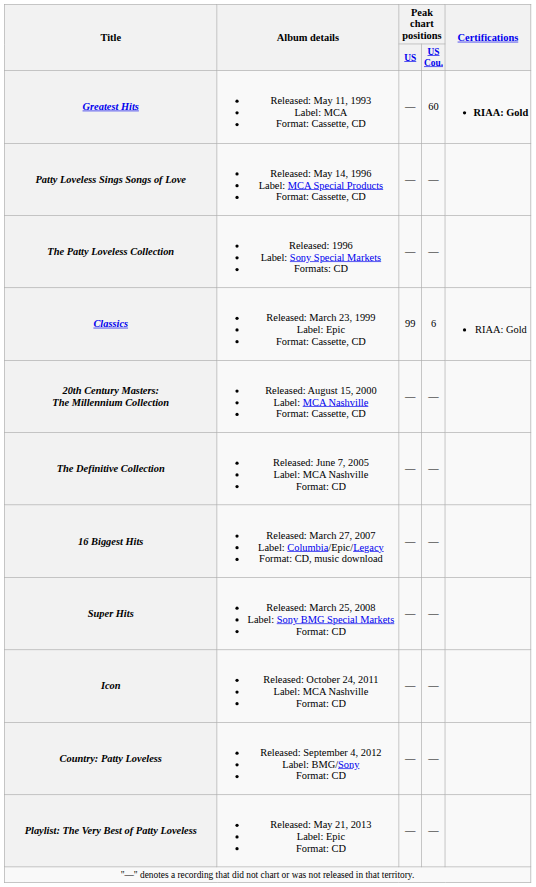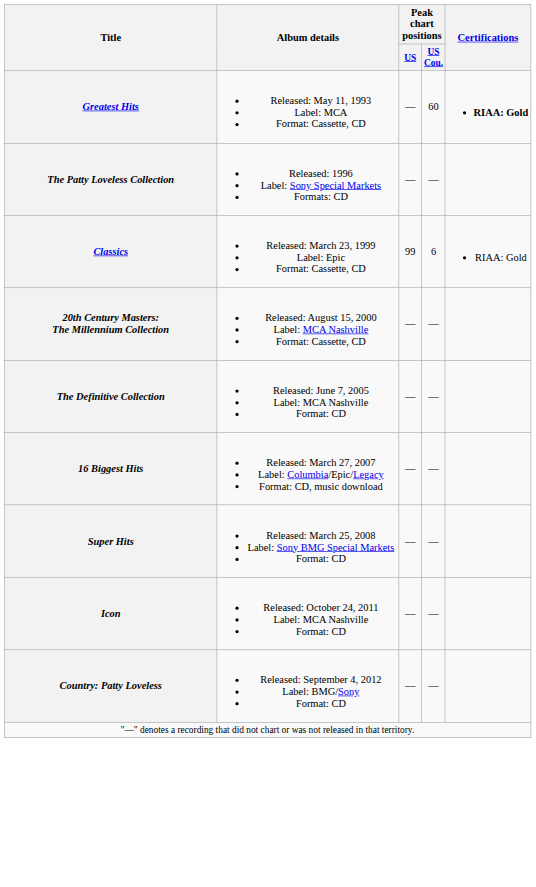 <table class="wikitable plainrowheaders" style="text-align:center;" border="1">
 <tr>
 <th scope="col" rowspan="2" style="width:20em;">Title</th>
 <th scope="col" rowspan="2" style="width:17em;">Album details</th>
 <th scope="col" colspan="2">Peak chart<br>positions</th>
 <th scope="col" rowspan="2"><a href='#'>Certifications</a></th>
 </tr>
 <tr>
 <th scope="col" style="width:2em;font-size:90%;"><a href='#'>US</a><br></th>
 <th scope="col" style="width:2em;font-size:90%;"><a href='#'>US<br>Cou.</a><br></th>
 </tr>
 <tr>
 <th scope="row"><em><a href='#'>Greatest Hits</a></em></th>
 <td><br><ul><li>Released: May 11, 1993</li><li>Label: MCA</li><li>Format: Cassette, CD</li></ul></td>
 <td>—</td>
 <td>60</td>
 <td><strong><br><ul><li>RIAA: Gold</li></ul></strong></td>
-</tr>
-<tr>
-<th scope="row"><em>Patty Loveless Sings Songs of Love</em></th>
-<td><br><ul><li>Released: May 14, 1996</li><li>Label: <a href='#'>MCA Special Products</a></li><li>Format: Cassette, CD</li></ul></td>
-<td>—</td>
-<td>—</td>
-<td></td>
 </tr>
 <tr>
 <th scope="row"><em>The Patty Loveless Collection</em></th>
 <td><br><ul><li>Released: 1996</li><li>Label: <a href='#'>Sony Special Markets</a></li><li>Formats: CD</li></ul></td>
 <td>—</td>
 <td>—</td>
 <td></td>
 </tr>
 <tr>
 <th scope="row"><em><a href='#'>Classics</a></em></th>
 <td><br><ul><li>Released: March 23, 1999</li><li>Label: Epic</li><li>Format: Cassette, CD</li></ul></td>
 <td>99</td>
 <td>6</td>
 <td><br><ul><li>RIAA: Gold</li></ul></td>
 </tr>
 <tr>
 <th scope="row"><em>20th Century Masters:<br>The Millennium Collection</em></th>
 <td><br><ul><li>Released: August 15, 2000</li><li>Label: <a href='#'>MCA Nashville</a></li><li>Format: Cassette, CD</li></ul></td>
 <td>—</td>
 <td>—</td>
 <td></td>
 </tr>
 <tr>
 <th scope="row"><em>The Definitive Collection</em></th>
 <td><br><ul><li>Released: June 7, 2005</li><li>Label: MCA Nashville</li><li>Format: CD</li></ul></td>
 <td>—</td>
 <td>—</td>
 <td></td>
 </tr>
 <tr>
 <th scope="row"><em>16 Biggest Hits</em></th>
 <td><br><ul><li>Released: March 27, 2007</li><li>Label: <a href='#'>Columbia</a>/Epic/<a href='#'>Legacy</a></li><li>Format: CD, music download</li></ul></td>
 <td>—</td>
 <td>—</td>
 <td></td>
 </tr>
 <tr>
 <th scope="row"><em>Super Hits</em></th>
 <td><br><ul><li>Released: March 25, 2008</li><li>Label: <a href='#'>Sony BMG Special Markets</a></li><li>Format: CD</li></ul></td>
 <td>—</td>
 <td>—</td>
 <td></td>
 </tr>
 <tr>
 <th scope="row"><em>Icon</em></th>
 <td><br><ul><li>Released: October 24, 2011</li><li>Label: MCA Nashville</li><li>Format: CD</li></ul></td>
 <td>—</td>
 <td>—</td>
 <td></td>
 </tr>
 <tr>
 <th scope="row"><em>Country: Patty Loveless</em></th>
 <td><br><ul><li>Released: September 4, 2012</li><li>Label: BMG/<a href='#'>Sony</a></li><li>Format: CD</li></ul></td>
 <td>—</td>
 <td>—</td>
 <td></td>
 </tr>
 <tr>
-<th scope="row"><em>Playlist: The Very Best of Patty Loveless</em></th>
-<td><br><ul><li>Released: May 21, 2013</li><li>Label: Epic</li><li>Format: CD</li></ul></td>
-<td>—</td>
-<td>—</td>
-<td></td>
-</tr>
-<tr>
 <td colspan="5" style="font-size:90%">"—" denotes a recording that did not chart or was not released in that territory.</td>
 </tr>
 </table>
